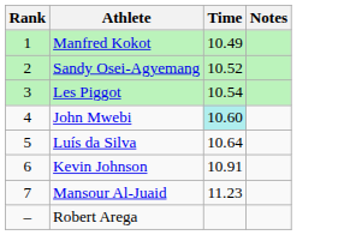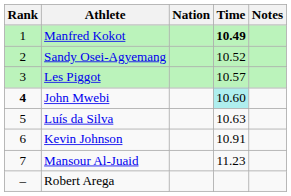 <table class="wikitable sortable" style="text-align:center">
 <tr>
 <th>Rank</th>
 <th>Athlete</th>
+<th>Nation</th>
 <th>Time</th>
 <th>Notes</th>
 </tr>
 <tr bgcolor=bbf3bb>
 <td>1</td>
 <td align=left><a href='#'>Manfred Kokot</a></td>
-<td>10.49</td>
+<td align=left></td>
+<td><strong>10.49</strong></td>
 <td></td>
 </tr>
 <tr bgcolor=bbf3bb>
 <td>2</td>
 <td align=left><a href='#'>Sandy Osei-Agyemang</a></td>
+<td align=left></td>
 <td>10.52</td>
 <td></td>
 </tr>
 <tr bgcolor=bbf3bb>
 <td>3</td>
 <td align=left><a href='#'>Les Piggot</a></td>
-<td>10.54</td>
+<td align=left></td>
+<td>10.57</td>
 <td></td>
 </tr>
 <tr>
-<td>4</td>
+<td><strong>4</strong></td>
 <td align=left><a href='#'>John Mwebi</a></td>
+<td align=left></td>
 <td style="background: paleturquoise;">10.60</td>
 <td></td>
 </tr>
 <tr>
 <td>5</td>
 <td align=left><a href='#'>Luís da Silva</a></td>
-<td>10.64</td>
+<td align=left></td>
+<td>10.63</td>
 <td></td>
 </tr>
 <tr>
 <td>6</td>
 <td align=left><a href='#'>Kevin Johnson</a></td>
+<td align=left></td>
 <td>10.91</td>
 <td></td>
 </tr>
 <tr>
 <td>7</td>
 <td align=left><a href='#'>Mansour Al-Juaid</a></td>
+<td align=left></td>
 <td>11.23</td>
 <td></td>
 </tr>
 <tr>
 <td data-sort-value=8>–</td>
 <td align=left data-sort-value="Arega, Robert">Robert Arega</td>
+<td align=left></td>
 <td></td>
 <td></td>
 </tr>
 </table>
